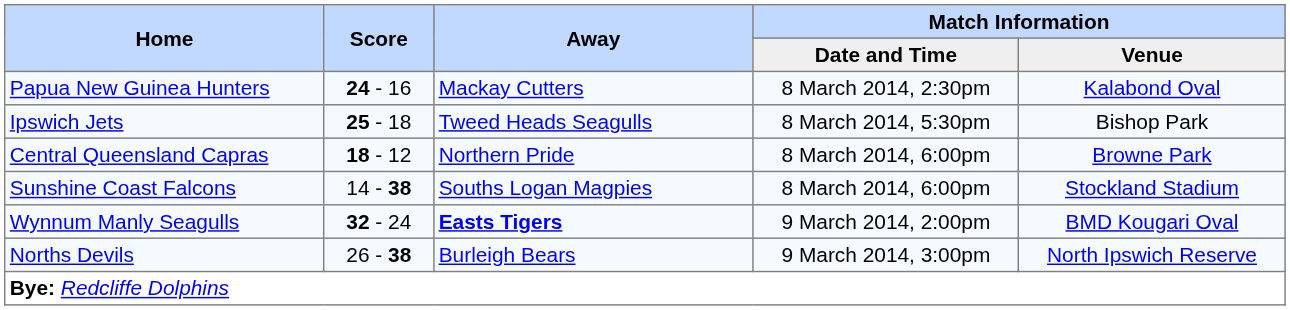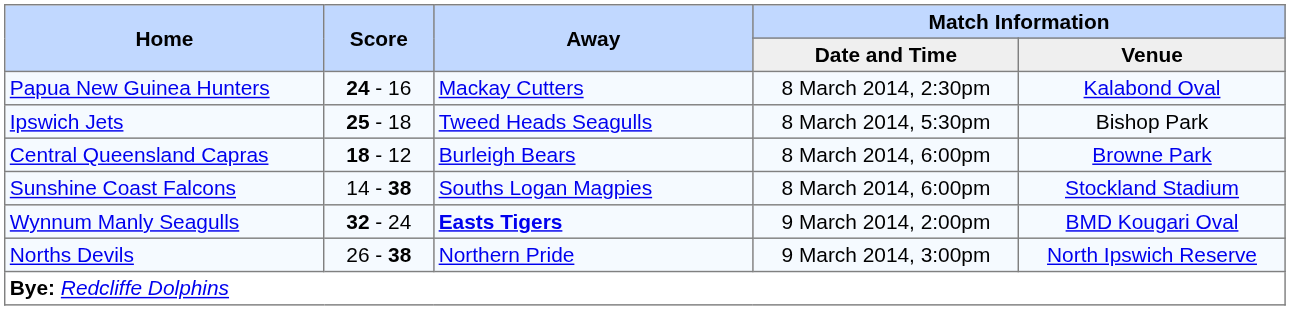 <table border=1 style="border-collapse:collapse; font-size:90%; text-align:center;" cellpadding=3 cellspacing=0>
 <tr bgcolor=#C1D8FF>
 <th rowspan=2 width=12%>Home</th>
 <th rowspan=2 width=3%>Score</th>
 <th rowspan=2 width=12%>Away</th>
 <th colspan=5>Match Information</th>
 </tr>
 <tr bgcolor=#EFEFEF>
 <th width=10%>Date and Time</th>
 <th width=10%>Venue</th>
 </tr>
 <tr bgcolor=#F5FAFF>
 <td align=left> <a href='#'>Papua New Guinea Hunters</a></td>
 <td><strong>24</strong> - 16</td>
 <td align=left> <a href='#'>Mackay Cutters</a></td>
 <td>8 March 2014, 2:30pm</td>
 <td><a href='#'>Kalabond Oval</a></td>
 </tr>
 <tr bgcolor=#F5FAFF>
 <td align=left> <a href='#'>Ipswich Jets</a></td>
 <td><strong>25</strong> - 18</td>
 <td align=left> <a href='#'>Tweed Heads Seagulls</a></td>
 <td>8 March 2014, 5:30pm</td>
 <td>Bishop Park</td>
 </tr>
 <tr bgcolor=#F5FAFF>
 <td align=left> <a href='#'>Central Queensland Capras</a></td>
 <td><strong>18</strong> - 12</td>
-<td align=left> <a href='#'>Northern Pride</a></td>
+<td align=left> <a href='#'>Burleigh Bears</a></td>
 <td>8 March 2014, 6:00pm</td>
 <td><a href='#'>Browne Park</a></td>
 </tr>
 <tr bgcolor=#F5FAFF>
 <td align=left> <a href='#'>Sunshine Coast Falcons</a></td>
 <td>14 - <strong>38</strong></td>
 <td align=left> <a href='#'>Souths Logan Magpies</a></td>
 <td>8 March 2014, 6:00pm</td>
 <td><a href='#'>Stockland Stadium</a></td>
 </tr>
 <tr bgcolor=#F5FAFF>
 <td align=left> <a href='#'>Wynnum Manly Seagulls</a></td>
 <td><strong>32</strong> - 24</td>
 <td align=left><strong> <a href='#'>Easts Tigers</a></strong></td>
 <td>9 March 2014, 2:00pm</td>
 <td><a href='#'>BMD Kougari Oval</a></td>
 </tr>
 <tr bgcolor=#F5FAFF>
 <td align=left> <a href='#'>Norths Devils</a></td>
 <td>26 - <strong>38</strong></td>
-<td align=left> <a href='#'>Burleigh Bears</a></td>
+<td align=left> <a href='#'>Northern Pride</a></td>
 <td>9 March 2014, 3:00pm</td>
 <td><a href='#'>North Ipswich Reserve</a></td>
 </tr>
 <tr>
 <td colspan="5" style="text-align:left;"><strong>Bye:</strong> <em><a href='#'>Redcliffe Dolphins</a></em></td>
 </tr>
 </table>
